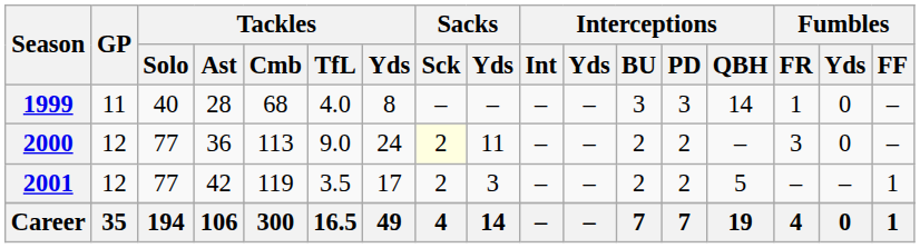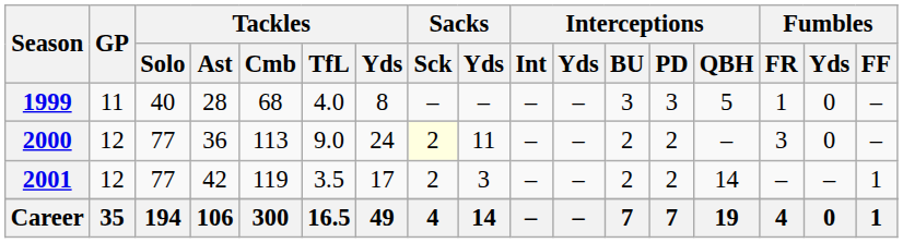 <table class="wikitable" style="text-align:center;">
 <tr>
 <th rowspan="2">Season</th>
 <th rowspan="2">GP</th>
 <th colspan="5">Tackles</th>
 <th colspan="2">Sacks</th>
 <th colspan="5">Interceptions</th>
 <th colspan="3">Fumbles</th>
 </tr>
 <tr>
 <th>Solo</th>
 <th>Ast</th>
 <th>Cmb</th>
 <th>TfL</th>
 <th>Yds</th>
 <th>Sck</th>
 <th>Yds</th>
 <th>Int</th>
 <th>Yds</th>
 <th>BU</th>
 <th>PD</th>
 <th>QBH</th>
 <th>FR</th>
 <th>Yds</th>
 <th>FF</th>
 </tr>
 <tr>
 <th><a href='#'>1999</a></th>
 <td>11</td>
 <td>40</td>
 <td>28</td>
 <td>68</td>
 <td>4.0</td>
 <td>8</td>
 <td>–</td>
 <td>–</td>
 <td>–</td>
 <td>–</td>
 <td>3</td>
 <td>3</td>
-<td>14</td>
+<td>5</td>
 <td>1</td>
 <td>0</td>
 <td>–</td>
 </tr>
 <tr>
 <th><a href='#'>2000</a></th>
 <td>12</td>
 <td>77</td>
 <td>36</td>
 <td>113</td>
 <td>9.0</td>
 <td>24</td>
 <td style="background: lightyellow;">2</td>
 <td>11</td>
 <td>–</td>
 <td>–</td>
 <td>2</td>
 <td>2</td>
 <td>–</td>
 <td>3</td>
 <td>0</td>
 <td>–</td>
 </tr>
 <tr>
 <th><a href='#'>2001</a></th>
 <td>12</td>
 <td>77</td>
 <td>42</td>
 <td>119</td>
 <td>3.5</td>
 <td>17</td>
 <td>2</td>
 <td>3</td>
 <td>–</td>
 <td>–</td>
 <td>2</td>
 <td>2</td>
-<td>5</td>
+<td>14</td>
 <td>–</td>
 <td>–</td>
 <td>1</td>
 </tr>
 <tr>
 </tr>
 <tr>
 <th>Career</th>
 <th>35</th>
 <th>194</th>
 <th>106</th>
 <th>300</th>
 <th>16.5</th>
 <th>49</th>
 <th>4</th>
 <th>14</th>
 <th>–</th>
 <th>–</th>
 <th>7</th>
 <th>7</th>
 <th>19</th>
 <th>4</th>
 <th>0</th>
 <th>1</th>
 </tr>
 </table>
